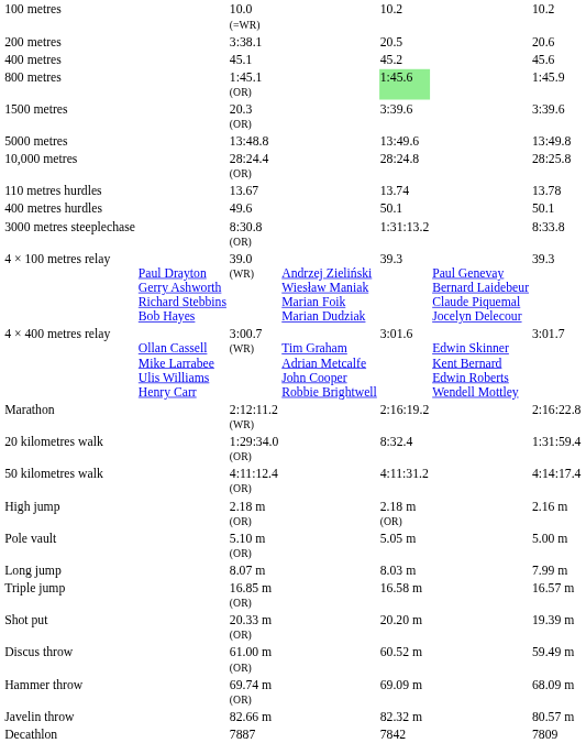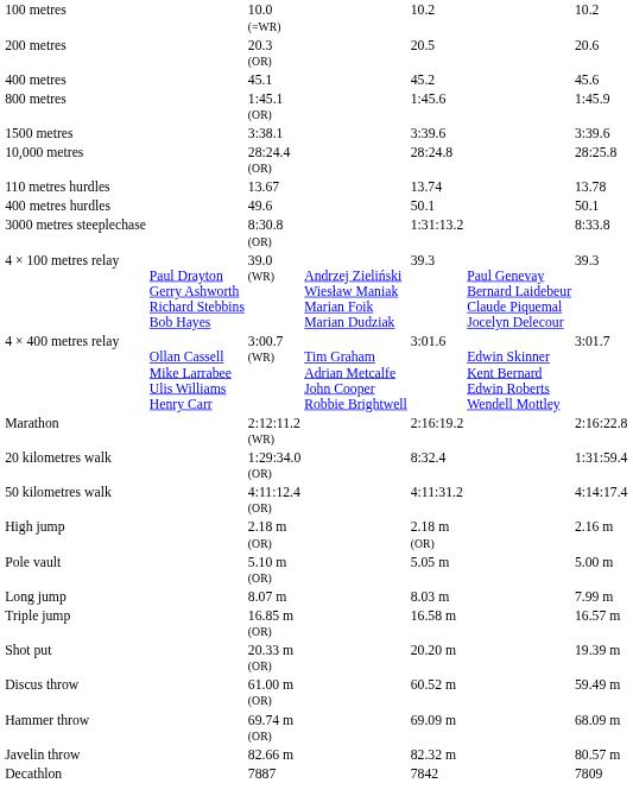 <table>
 <tr valign="top">
 <td>100 metres<br></td>
 <td></td>
 <td>10.0<br><small>(=WR)</small></td>
 <td></td>
 <td>10.2</td>
 <td></td>
 <td>10.2</td>
 </tr>
 <tr valign="top">
 <td>200 metres<br></td>
 <td></td>
-<td>3:38.1</td>
+<td>20.3<br><small>(OR)</small></td>
 <td></td>
 <td>20.5</td>
 <td></td>
 <td>20.6</td>
 </tr>
 <tr valign="top">
 <td>400 metres<br></td>
 <td></td>
 <td>45.1</td>
 <td></td>
 <td>45.2</td>
 <td></td>
 <td>45.6</td>
 </tr>
 <tr valign="top">
 <td>800 metres<br></td>
 <td></td>
 <td>1:45.1<br><small>(OR)</small></td>
 <td></td>
-<td style="background: lightgreen;">1:45.6</td>
+<td>1:45.6</td>
 <td></td>
 <td>1:45.9</td>
 </tr>
 <tr valign="top">
 <td>1500 metres<br></td>
 <td></td>
-<td>20.3<br><small>(OR)</small></td>
+<td>3:38.1</td>
 <td></td>
 <td>3:39.6</td>
 <td></td>
 <td>3:39.6</td>
-</tr>
-<tr valign="top">
-<td>5000 metres<br></td>
-<td></td>
-<td>13:48.8</td>
-<td></td>
-<td>13:49.6</td>
-<td></td>
-<td>13:49.8</td>
 </tr>
 <tr valign="top">
 <td>10,000 metres<br></td>
 <td></td>
 <td>28:24.4<br><small>(OR)</small></td>
 <td></td>
 <td>28:24.8</td>
 <td></td>
 <td>28:25.8</td>
 </tr>
 <tr valign="top">
 <td>110 metres hurdles<br></td>
 <td></td>
 <td>13.67</td>
 <td></td>
 <td>13.74</td>
 <td></td>
 <td>13.78</td>
 </tr>
 <tr valign="top">
 <td>400 metres hurdles<br></td>
 <td></td>
 <td>49.6</td>
 <td></td>
 <td>50.1</td>
 <td></td>
 <td>50.1</td>
 </tr>
 <tr valign="top">
 <td>3000 metres steeplechase<br></td>
 <td></td>
 <td>8:30.8<br><small>(OR)</small></td>
 <td></td>
 <td>1:31:13.2</td>
 <td></td>
 <td>8:33.8</td>
 </tr>
 <tr valign="top">
 <td>4 × 100 metres relay<br></td>
 <td><br><a href='#'>Paul Drayton</a><br><a href='#'>Gerry Ashworth</a><br><a href='#'>Richard Stebbins</a><br><a href='#'>Bob Hayes</a></td>
 <td>39.0<br><small>(WR)</small></td>
 <td><br><a href='#'>Andrzej Zieliński</a><br><a href='#'>Wiesław Maniak</a><br><a href='#'>Marian Foik</a><br><a href='#'>Marian Dudziak</a></td>
 <td>39.3</td>
 <td><br><a href='#'>Paul Genevay</a><br><a href='#'>Bernard Laidebeur</a><br><a href='#'>Claude Piquemal</a><br><a href='#'>Jocelyn Delecour</a></td>
 <td>39.3</td>
 </tr>
 <tr valign="top">
 <td>4 × 400 metres relay<br></td>
 <td><br><a href='#'>Ollan Cassell</a><br><a href='#'>Mike Larrabee</a><br><a href='#'>Ulis Williams</a><br><a href='#'>Henry Carr</a></td>
 <td>3:00.7<br><small>(WR)</small></td>
 <td><br><a href='#'>Tim Graham</a><br><a href='#'>Adrian Metcalfe</a><br><a href='#'>John Cooper</a><br><a href='#'>Robbie Brightwell</a></td>
 <td>3:01.6</td>
 <td><br><a href='#'>Edwin Skinner</a><br><a href='#'>Kent Bernard</a><br><a href='#'>Edwin Roberts</a><br><a href='#'>Wendell Mottley</a></td>
 <td>3:01.7</td>
 </tr>
 <tr valign="top">
 <td>Marathon<br></td>
 <td></td>
 <td>2:12:11.2<br><small>(WR)</small></td>
 <td></td>
 <td>2:16:19.2</td>
 <td></td>
 <td>2:16:22.8</td>
 </tr>
 <tr valign="top">
 <td>20 kilometres walk<br></td>
 <td></td>
 <td>1:29:34.0<br><small>(OR)</small></td>
 <td></td>
 <td>8:32.4</td>
 <td></td>
 <td>1:31:59.4</td>
 </tr>
 <tr valign="top">
 <td>50 kilometres walk<br></td>
 <td></td>
 <td>4:11:12.4<br><small>(OR)</small></td>
 <td></td>
 <td>4:11:31.2</td>
 <td></td>
 <td>4:14:17.4</td>
 </tr>
 <tr valign="top">
 <td>High jump<br></td>
 <td></td>
 <td>2.18 m<br><small>(OR)</small></td>
 <td></td>
 <td>2.18 m<br><small>(OR)</small></td>
 <td></td>
 <td>2.16 m</td>
 </tr>
 <tr valign="top">
 <td>Pole vault<br></td>
 <td></td>
 <td>5.10 m<br><small>(OR)</small></td>
 <td></td>
 <td>5.05 m</td>
 <td></td>
 <td>5.00 m</td>
 </tr>
 <tr valign="top">
 <td>Long jump<br></td>
 <td></td>
 <td>8.07 m</td>
 <td></td>
 <td>8.03 m</td>
 <td></td>
 <td>7.99 m</td>
 </tr>
 <tr valign="top">
 <td>Triple jump<br></td>
 <td></td>
 <td>16.85 m<br><small>(OR)</small></td>
 <td></td>
 <td>16.58 m</td>
 <td></td>
 <td>16.57 m</td>
 </tr>
 <tr valign="top">
 <td>Shot put<br></td>
 <td></td>
 <td>20.33 m<br><small>(OR)</small></td>
 <td></td>
 <td>20.20 m</td>
 <td></td>
 <td>19.39 m</td>
 </tr>
 <tr valign="top">
 <td>Discus throw<br></td>
 <td></td>
 <td>61.00 m<br><small>(OR)</small></td>
 <td></td>
 <td>60.52 m</td>
 <td></td>
 <td>59.49 m</td>
 </tr>
 <tr valign="top">
 <td>Hammer throw<br></td>
 <td></td>
 <td>69.74 m<br><small>(OR)</small></td>
 <td></td>
 <td>69.09 m</td>
 <td></td>
 <td>68.09 m</td>
 </tr>
 <tr valign="top">
 <td>Javelin throw<br></td>
 <td></td>
 <td>82.66 m</td>
 <td></td>
 <td>82.32 m</td>
 <td></td>
 <td>80.57 m</td>
 </tr>
 <tr valign="top">
 <td>Decathlon<br></td>
 <td></td>
 <td>7887</td>
 <td></td>
 <td>7842</td>
 <td></td>
 <td>7809</td>
 </tr>
 </table>
